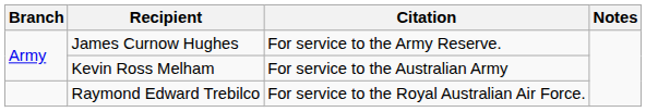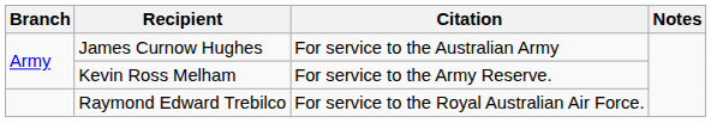 <table class="wikitable" style="font-size:95%;">
 <tr>
 <th>Branch</th>
 <th>Recipient</th>
 <th>Citation</th>
 <th>Notes</th>
 </tr>
 <tr>
 <td rowspan=2><a href='#'>Army</a></td>
 <td> James Curnow Hughes  </td>
-<td>For service to the Army Reserve.</td>
+<td>For service to the Australian Army</td>
 <td rowspan=3></td>
 </tr>
 <tr>
 <td> Kevin Ross Melham </td>
-<td>For service to the Australian Army</td>
+<td>For service to the Army Reserve.</td>
 </tr>
 <tr>
 <td></td>
 <td> Raymond Edward Trebilco </td>
 <td>For service to the Royal Australian Air Force.</td>
 </tr>
 </table>
